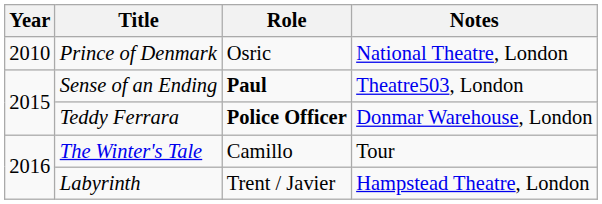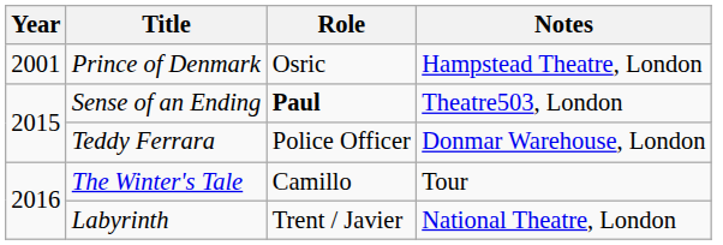 <table class="wikitable sortable">
 <tr>
 <th>Year</th>
 <th>Title</th>
 <th>Role</th>
 <th class="unsortable">Notes</th>
 </tr>
 <tr>
-<td>2010</td>
+<td>2001</td>
 <td><em>Prince of Denmark</em></td>
 <td>Osric</td>
-<td><a href='#'>National Theatre</a>, London</td>
+<td><a href='#'>Hampstead Theatre</a>, London</td>
 </tr>
 <tr>
 <td rowspan="2">2015</td>
 <td><em>Sense of an Ending</em></td>
 <td><strong>Paul</strong></td>
 <td><a href='#'>Theatre503</a>, London</td>
 </tr>
 <tr>
 <td><em>Teddy Ferrara</em></td>
-<td><strong>Police Officer</strong></td>
+<td>Police Officer</td>
 <td><a href='#'>Donmar Warehouse</a>, London</td>
 </tr>
 <tr>
 <td rowspan="2">2016</td>
 <td><em><a href='#'>The Winter's Tale</a></em></td>
 <td>Camillo</td>
 <td>Tour</td>
 </tr>
 <tr>
 <td><em>Labyrinth</em></td>
 <td>Trent / Javier</td>
-<td><a href='#'>Hampstead Theatre</a>, London</td>
+<td><a href='#'>National Theatre</a>, London</td>
 </tr>
 </table>
